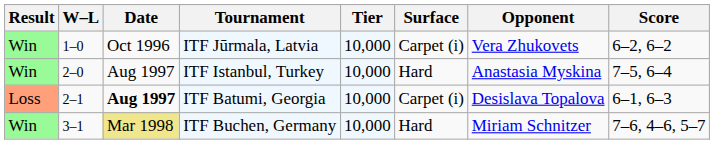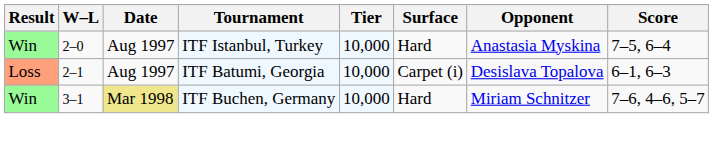 <table class="wikitable sortable">
 <tr>
 <th>Result</th>
 <th class=unsortable>W–L</th>
 <th>Date</th>
 <th>Tournament</th>
 <th>Tier</th>
 <th>Surface</th>
 <th>Opponent</th>
 <th class=unsortable>Score</th>
-</tr>
-<tr>
-<td style="background:#98fb98;">Win</td>
-<td><small>1–0</small></td>
-<td>Oct 1996</td>
-<td bgcolor=f0f8ff>ITF Jūrmala, Latvia</td>
-<td bgcolor=f0f8ff>10,000</td>
-<td>Carpet (i)</td>
-<td> <a href='#'>Vera Zhukovets</a></td>
-<td>6–2, 6–2</td>
 </tr>
 <tr>
 <td style="background:#98fb98;">Win</td>
 <td><small>2–0</small></td>
 <td>Aug 1997</td>
 <td bgcolor=f0f8ff>ITF Istanbul, Turkey</td>
 <td bgcolor=f0f8ff>10,000</td>
 <td>Hard</td>
 <td> <a href='#'>Anastasia Myskina</a></td>
 <td>7–5, 6–4</td>
 </tr>
 <tr>
 <td style="background:#ffa07a;">Loss</td>
 <td><small>2–1</small></td>
-<td><strong>Aug 1997</strong></td>
+<td>Aug 1997</td>
 <td bgcolor=f0f8ff>ITF Batumi, Georgia</td>
 <td bgcolor=f0f8ff>10,000</td>
 <td>Carpet (i)</td>
 <td> <a href='#'>Desislava Topalova</a></td>
 <td>6–1, 6–3</td>
 </tr>
 <tr>
 <td style="background:#98fb98;">Win</td>
 <td><small>3–1</small></td>
 <td style="background: khaki;">Mar 1998</td>
 <td bgcolor=f0f8ff>ITF Buchen, Germany</td>
 <td bgcolor=f0f8ff>10,000</td>
 <td>Hard</td>
 <td> <a href='#'>Miriam Schnitzer</a></td>
 <td>7–6, 4–6, 5–7</td>
 </tr>
 </table>
